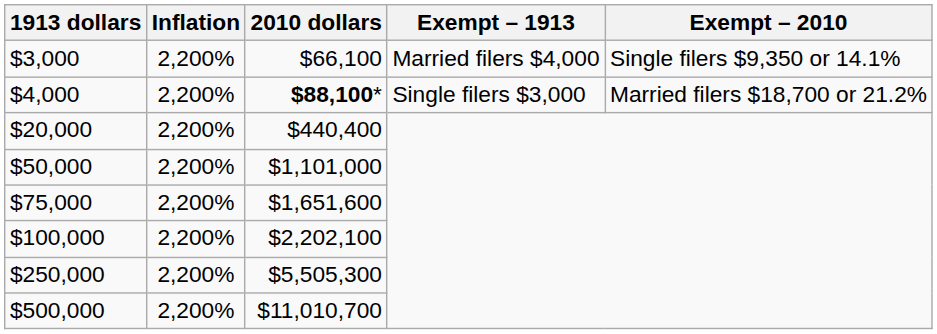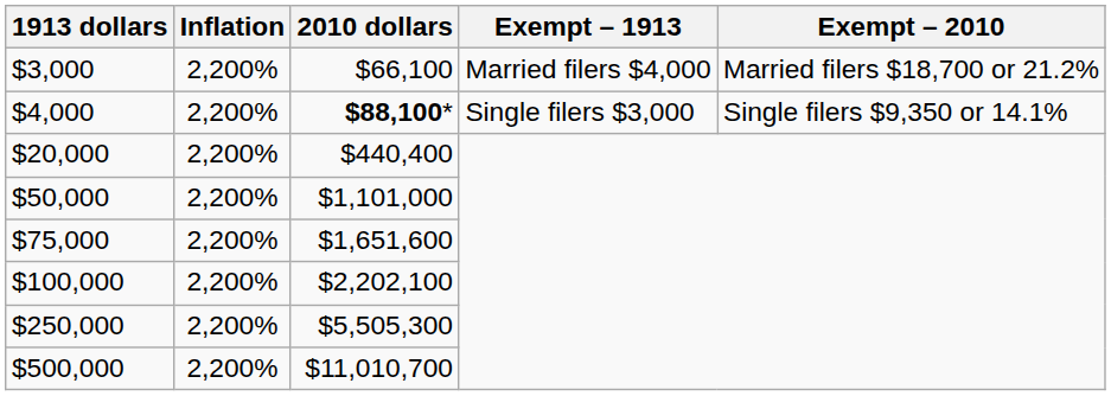 <table class=wikitable>
 <tr>
 <th>1913 dollars</th>
 <th>Inflation</th>
 <th>2010 dollars</th>
 <th>Exempt – 1913</th>
 <th>Exempt – 2010</th>
 </tr>
 <tr>
 <td>$3,000</td>
 <td align="center">2,200%</td>
 <td align="right">$66,100</td>
 <td align="left">Married filers $4,000</td>
-<td align="left">Single filers $9,350 or 14.1%</td>
+<td align="left">Married filers $18,700 or 21.2%</td>
 </tr>
 <tr>
 <td>$4,000</td>
 <td align="center">2,200%</td>
 <td align="right"><strong>$88,100</strong>*</td>
 <td align="left">Single filers $3,000</td>
-<td align="left">Married filers $18,700 or 21.2%</td>
+<td align="left">Single filers $9,350 or 14.1%</td>
 </tr>
 <tr>
 <td>$20,000</td>
 <td align="center">2,200%</td>
 <td align="right">$440,400</td>
 </tr>
 <tr>
 <td>$50,000</td>
 <td align="center">2,200%</td>
 <td align="right">$1,101,000</td>
 </tr>
 <tr>
 <td>$75,000</td>
 <td align="center">2,200%</td>
 <td align="right">$1,651,600</td>
 </tr>
 <tr>
 <td>$100,000</td>
 <td align="center">2,200%</td>
 <td align="right">$2,202,100</td>
 </tr>
 <tr>
 <td>$250,000</td>
 <td align="center">2,200%</td>
 <td align="right">$5,505,300</td>
 </tr>
 <tr>
 <td>$500,000</td>
 <td align="center">2,200%</td>
 <td align="right">$11,010,700</td>
 </tr>
 </table>
